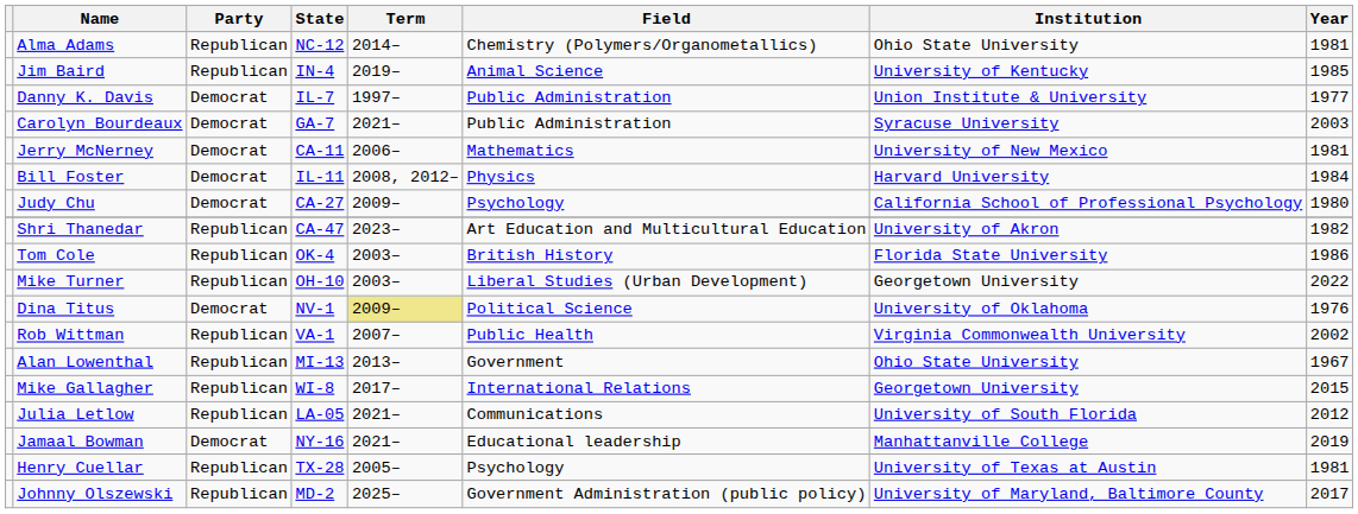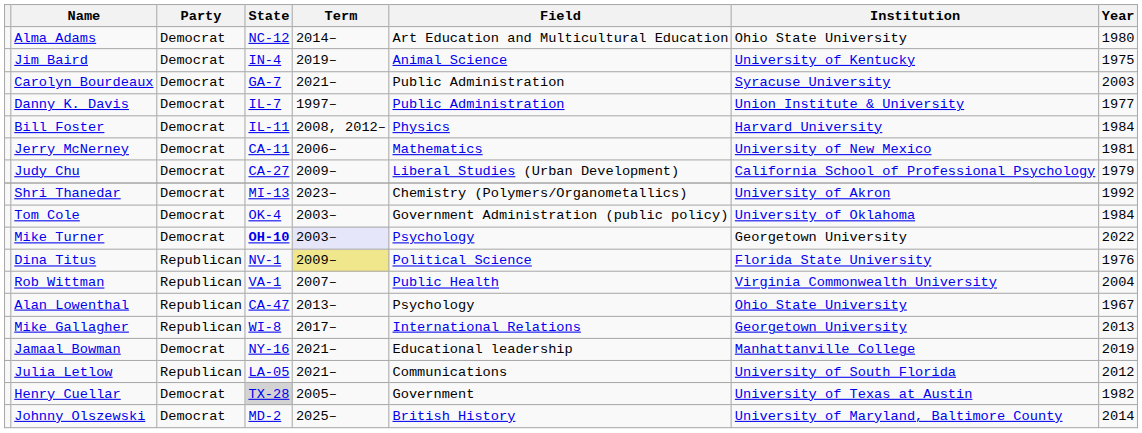 <table class="wikitable sortable">
 <tr>
 <th></th>
 <th>Name</th>
 <th>Party</th>
 <th>State</th>
 <th>Term</th>
 <th>Field</th>
 <th>Institution</th>
 <th>Year</th>
 </tr>
 <tr>
 <td></td>
 <td><a href='#'>Alma Adams</a></td>
-<td>Republican</td>
+<td>Democrat</td>
 <td><a href='#'>NC-12</a></td>
 <td>2014–</td>
-<td>Chemistry (Polymers/Organometallics)</td>
+<td>Art Education and Multicultural Education</td>
 <td>Ohio State University</td>
-<td>1981</td>
+<td>1980</td>
 </tr>
 <tr>
 <td></td>
 <td><a href='#'>Jim Baird</a></td>
-<td>Republican</td>
+<td>Democrat</td>
 <td><a href='#'>IN-4</a></td>
 <td>2019–</td>
 <td><a href='#'>Animal Science</a></td>
 <td><a href='#'>University of Kentucky</a></td>
-<td>1985</td>
+<td>1975</td>
+</tr>
+<tr>
+<td></td>
+<td><a href='#'>Carolyn Bourdeaux</a></td>
+<td>Democrat</td>
+<td><a href='#'>GA-7</a></td>
+<td>2021–</td>
+<td>Public Administration</td>
+<td><a href='#'>Syracuse University</a></td>
+<td>2003</td>
 </tr>
 <tr>
 <td></td>
 <td><a href='#'>Danny K. Davis</a></td>
 <td>Democrat</td>
 <td><a href='#'>IL-7</a></td>
 <td>1997–</td>
 <td><a href='#'>Public Administration</a></td>
 <td><a href='#'>Union Institute & University</a></td>
 <td>1977</td>
 </tr>
 <tr>
 <td></td>
-<td><a href='#'>Carolyn Bourdeaux</a></td>
+<td><a href='#'>Bill Foster</a></td>
 <td>Democrat</td>
-<td><a href='#'>GA-7</a></td>
-<td>2021–</td>
-<td>Public Administration</td>
-<td><a href='#'>Syracuse University</a></td>
-<td>2003</td>
+<td><a href='#'>IL-11</a></td>
+<td>2008, 2012–</td>
+<td><a href='#'>Physics</a></td>
+<td><a href='#'>Harvard University</a></td>
+<td>1984</td>
 </tr>
 <tr>
 <td></td>
 <td><a href='#'>Jerry McNerney</a></td>
 <td>Democrat</td>
 <td><a href='#'>CA-11</a></td>
 <td>2006–</td>
 <td><a href='#'>Mathematics</a></td>
 <td><a href='#'>University of New Mexico</a></td>
 <td>1981</td>
 </tr>
 <tr>
 <td></td>
-<td><a href='#'>Bill Foster</a></td>
-<td>Democrat</td>
-<td><a href='#'>IL-11</a></td>
-<td>2008, 2012–</td>
-<td><a href='#'>Physics</a></td>
-<td><a href='#'>Harvard University</a></td>
-<td>1984</td>
-</tr>
-<tr>
-<td></td>
 <td><a href='#'>Judy Chu</a></td>
 <td>Democrat</td>
 <td><a href='#'>CA-27</a></td>
 <td>2009–</td>
-<td><a href='#'>Psychology</a></td>
+<td><a href='#'>Liberal Studies</a> (Urban Development)</td>
 <td><a href='#'>California School of Professional Psychology</a></td>
-<td>1980</td>
+<td>1979</td>
 </tr>
 <tr>
 </tr>
 <tr>
 <td></td>
 <td><a href='#'>Shri Thanedar</a></td>
-<td>Republican</td>
-<td><a href='#'>CA-47</a></td>
+<td>Democrat</td>
+<td><a href='#'>MI-13</a></td>
 <td>2023–</td>
-<td>Art Education and Multicultural Education</td>
+<td>Chemistry (Polymers/Organometallics)</td>
 <td><a href='#'>University of Akron</a></td>
-<td>1982</td>
+<td>1992</td>
 </tr>
 <tr>
 <td></td>
 <td><a href='#'>Tom Cole</a></td>
-<td>Republican</td>
+<td>Democrat</td>
 <td><a href='#'>OK-4</a></td>
 <td>2003–</td>
-<td><a href='#'>British History</a></td>
-<td><a href='#'>Florida State University</a></td>
-<td>1986</td>
+<td>Government Administration (public policy)</td>
+<td><a href='#'>University of Oklahoma</a></td>
+<td>1984</td>
 </tr>
 <tr>
 <td></td>
 <td><a href='#'>Mike Turner</a></td>
-<td>Republican</td>
-<td><a href='#'>OH-10</a></td>
-<td>2003–</td>
-<td><a href='#'>Liberal Studies</a> (Urban Development)</td>
+<td>Democrat</td>
+<td><strong><a href='#'>OH-10</a></strong></td>
+<td style="background: lavender;">2003–</td>
+<td><a href='#'>Psychology</a></td>
 <td>Georgetown University</td>
 <td>2022</td>
 </tr>
 <tr>
 <td></td>
 <td><a href='#'>Dina Titus</a></td>
-<td>Democrat</td>
+<td>Republican</td>
 <td><a href='#'>NV-1</a></td>
 <td style="background: khaki;">2009–</td>
 <td><a href='#'>Political Science</a></td>
-<td><a href='#'>University of Oklahoma</a></td>
+<td><a href='#'>Florida State University</a></td>
 <td>1976</td>
 </tr>
 <tr>
 <td></td>
 <td><a href='#'>Rob Wittman</a></td>
 <td>Republican</td>
 <td><a href='#'>VA-1</a></td>
 <td>2007–</td>
 <td><a href='#'>Public Health</a></td>
 <td><a href='#'>Virginia Commonwealth University</a></td>
-<td>2002</td>
+<td>2004</td>
 </tr>
 <tr>
 <td></td>
 <td><a href='#'>Alan Lowenthal</a></td>
 <td>Republican</td>
-<td><a href='#'>MI-13</a></td>
+<td><a href='#'>CA-47</a></td>
 <td>2013–</td>
-<td>Government</td>
+<td>Psychology</td>
 <td><a href='#'>Ohio State University</a></td>
 <td>1967</td>
 </tr>
 <tr>
 <td></td>
 <td><a href='#'>Mike Gallagher</a></td>
 <td>Republican</td>
 <td><a href='#'>WI-8</a></td>
 <td>2017–</td>
 <td><a href='#'>International Relations</a></td>
 <td><a href='#'>Georgetown University</a></td>
-<td>2015</td>
+<td>2013</td>
+</tr>
+<tr>
+<td></td>
+<td><a href='#'>Jamaal Bowman</a></td>
+<td>Democrat</td>
+<td><a href='#'>NY-16</a></td>
+<td>2021–</td>
+<td>Educational leadership</td>
+<td><a href='#'>Manhattanville College</a></td>
+<td>2019</td>
 </tr>
 <tr>
 <td></td>
 <td><a href='#'>Julia Letlow</a></td>
 <td>Republican</td>
 <td><a href='#'>LA-05</a></td>
 <td>2021–</td>
 <td>Communications</td>
 <td><a href='#'>University of South Florida</a></td>
 <td>2012</td>
 </tr>
 <tr>
 <td></td>
-<td><a href='#'>Jamaal Bowman</a></td>
+<td><a href='#'>Henry Cuellar</a></td>
 <td>Democrat</td>
-<td><a href='#'>NY-16</a></td>
-<td>2021–</td>
-<td>Educational leadership</td>
-<td><a href='#'>Manhattanville College</a></td>
-<td>2019</td>
-</tr>
-<tr>
-<td></td>
-<td><a href='#'>Henry Cuellar</a></td>
-<td>Republican</td>
-<td><a href='#'>TX-28</a></td>
+<td style="background: lightgrey;"><a href='#'>TX-28</a></td>
 <td>2005–</td>
-<td>Psychology</td>
+<td>Government</td>
 <td><a href='#'>University of Texas at Austin</a></td>
-<td>1981</td>
+<td>1982</td>
 </tr>
 <tr>
 <td></td>
 <td><a href='#'>Johnny Olszewski</a></td>
-<td>Republican</td>
+<td>Democrat</td>
 <td><a href='#'>MD-2</a></td>
 <td>2025–</td>
-<td>Government Administration (public policy)</td>
+<td><a href='#'>British History</a></td>
 <td><a href='#'>University of Maryland, Baltimore County</a></td>
-<td>2017</td>
+<td>2014</td>
 </tr>
 </table>
